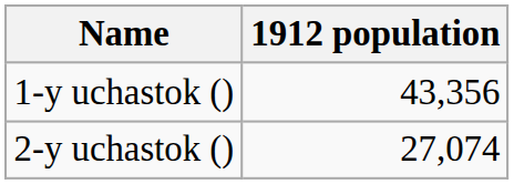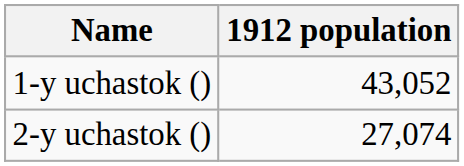 <table class="wikitable sortable">
 <tr>
 <th>Name</th>
 <th>1912 population</th>
 </tr>
 <tr>
 <td>1-y uchastok ()</td>
-<td align="right">43,356</td>
+<td align="right">43,052</td>
 </tr>
 <tr>
 <td>2-y uchastok ()</td>
 <td align="right">27,074</td>
 </tr>
 </table>
